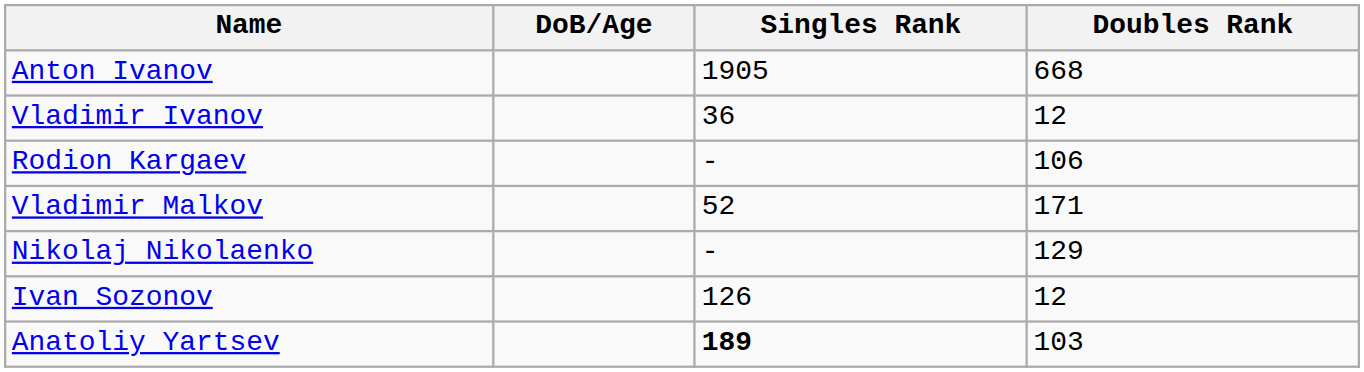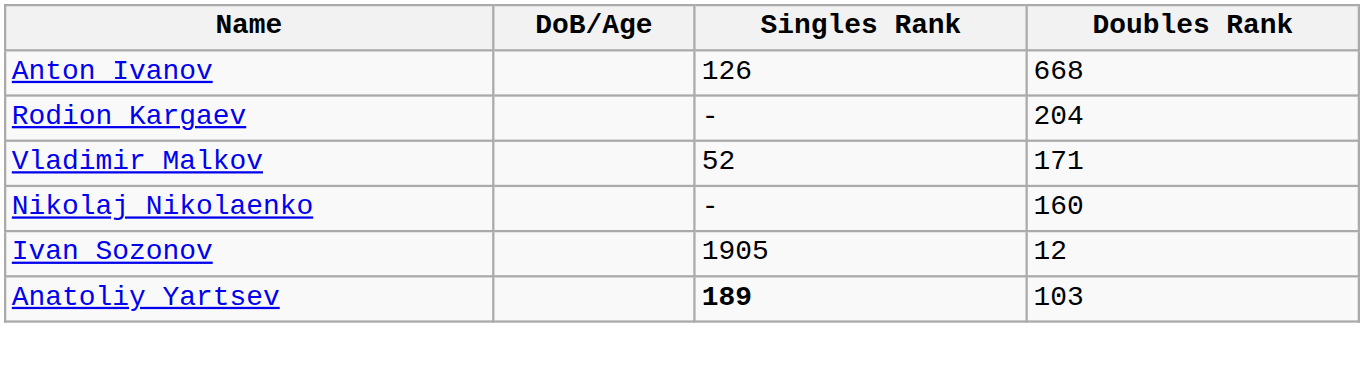 <table class="wikitable"  style="width:600px; font-size:95%;">
 <tr>
 <th align="left">Name</th>
 <th align="left">DoB/Age</th>
 <th align="left">Singles Rank</th>
 <th align="left">Doubles Rank</th>
 </tr>
 <tr>
 <td><a href='#'>Anton Ivanov</a></td>
 <td></td>
-<td>1905</td>
+<td>126</td>
 <td>668</td>
-</tr>
-<tr>
-<td><a href='#'>Vladimir Ivanov</a></td>
-<td></td>
-<td>36</td>
-<td>12</td>
 </tr>
 <tr>
 <td><a href='#'>Rodion Kargaev</a></td>
 <td></td>
 <td>-</td>
-<td>106</td>
+<td>204</td>
 </tr>
 <tr>
 <td><a href='#'>Vladimir Malkov</a></td>
 <td></td>
 <td>52</td>
 <td>171</td>
 </tr>
 <tr>
 <td><a href='#'>Nikolaj Nikolaenko</a></td>
 <td></td>
 <td>-</td>
-<td>129</td>
+<td>160</td>
 </tr>
 <tr>
 <td><a href='#'>Ivan Sozonov</a></td>
 <td></td>
-<td>126</td>
+<td>1905</td>
 <td>12</td>
 </tr>
 <tr>
 <td><a href='#'>Anatoliy Yartsev</a></td>
 <td></td>
 <td><strong>189</strong></td>
 <td>103</td>
 </tr>
 </table>
